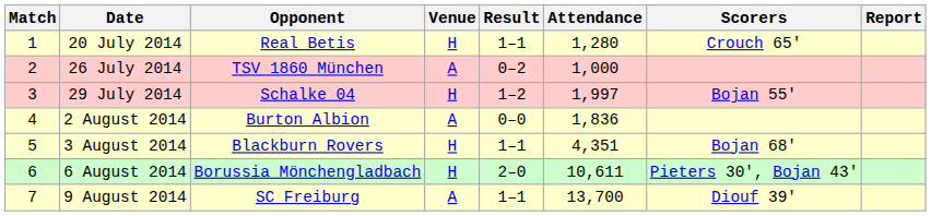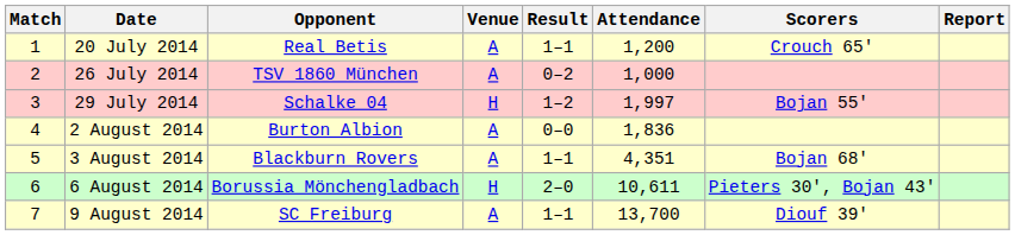 <table class="wikitable" style="font-size:100%; text-align:center">
 <tr>
 <th>Match</th>
 <th>Date</th>
 <th>Opponent</th>
 <th>Venue</th>
 <th>Result</th>
 <th>Attendance</th>
 <th>Scorers</th>
 <th>Report</th>
 </tr>
 <tr style="background: #FFFFCC;">
 <td>1</td>
 <td>20 July 2014</td>
 <td><a href='#'>Real Betis</a></td>
-<td><a href='#'>H</a></td>
+<td><a href='#'>A</a></td>
 <td>1–1</td>
-<td>1,280</td>
+<td>1,200</td>
 <td><a href='#'>Crouch</a> 65'</td>
 <td></td>
 </tr>
 <tr style="background: #FFCCCC;">
 <td>2</td>
 <td>26 July 2014</td>
 <td><a href='#'>TSV 1860 München</a></td>
 <td><a href='#'>A</a></td>
 <td>0–2</td>
 <td>1,000</td>
 <td></td>
 <td></td>
 </tr>
 <tr style="background: #FFCCCC;">
 <td>3</td>
 <td>29 July 2014</td>
 <td><a href='#'>Schalke 04</a></td>
 <td><a href='#'>H</a></td>
 <td>1–2</td>
 <td>1,997</td>
 <td><a href='#'>Bojan</a> 55'</td>
 <td></td>
 </tr>
 <tr style="background: #FFFFCC;">
 <td>4</td>
 <td>2 August 2014</td>
 <td><a href='#'>Burton Albion</a></td>
 <td><a href='#'>A</a></td>
 <td>0–0</td>
 <td>1,836</td>
 <td></td>
 <td></td>
 </tr>
 <tr style="background: #FFFFCC;">
 <td>5</td>
 <td>3 August 2014</td>
 <td><a href='#'>Blackburn Rovers</a></td>
-<td><a href='#'>H</a></td>
+<td><a href='#'>A</a></td>
 <td>1–1</td>
 <td>4,351</td>
 <td><a href='#'>Bojan</a> 68'</td>
 <td></td>
 </tr>
 <tr style="background: #CCFFCC;">
 <td>6</td>
 <td>6 August 2014</td>
 <td><a href='#'>Borussia Mönchengladbach</a></td>
 <td><a href='#'>H</a></td>
 <td>2–0</td>
 <td>10,611</td>
 <td><a href='#'>Pieters</a> 30', <a href='#'>Bojan</a> 43'</td>
 <td></td>
 </tr>
 <tr style="background: #FFFFCC;">
 <td>7</td>
 <td>9 August 2014</td>
 <td><a href='#'>SC Freiburg</a></td>
 <td><a href='#'>A</a></td>
 <td>1–1</td>
 <td>13,700</td>
 <td><a href='#'>Diouf</a> 39'</td>
 <td></td>
 </tr>
 </table>
